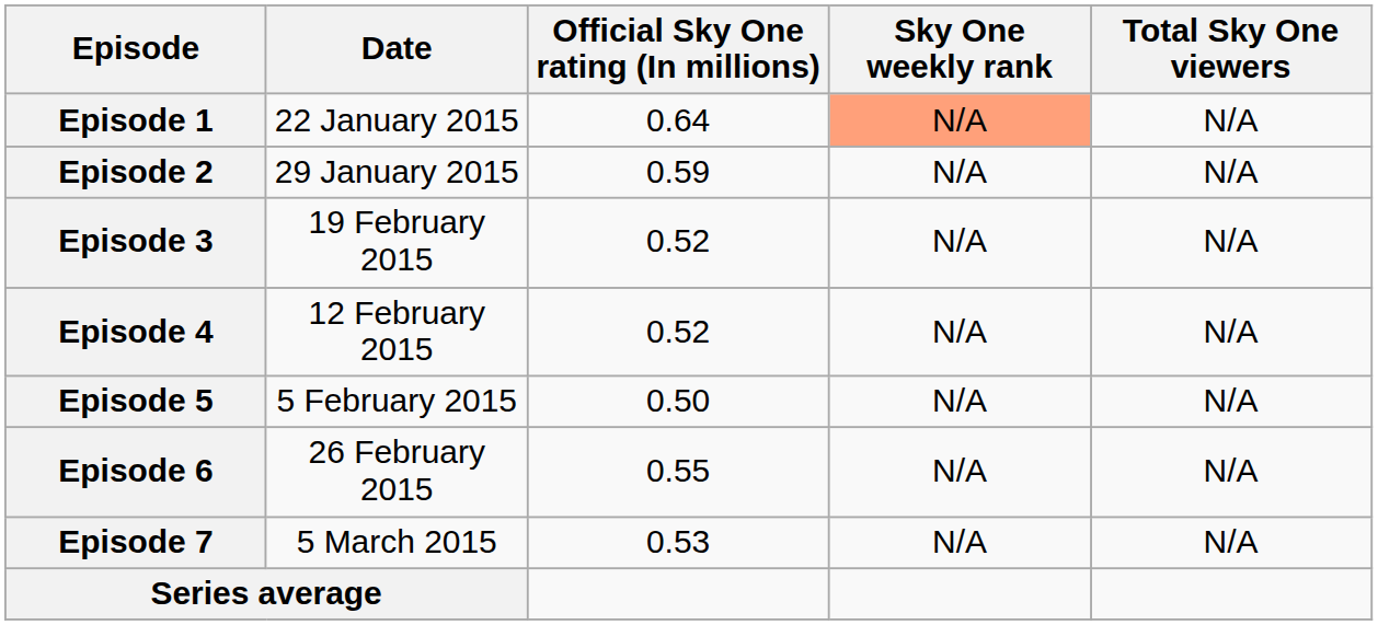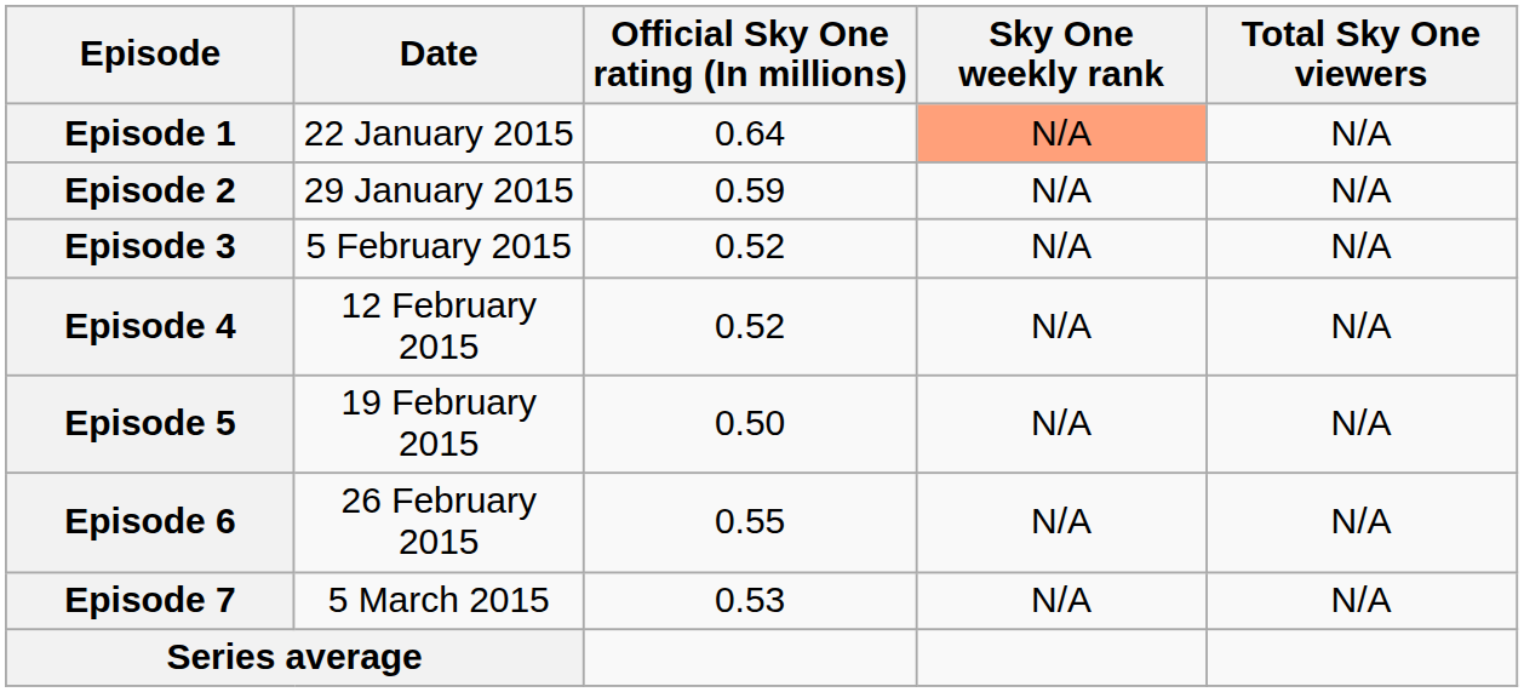 <table class="wikitable sortable" style="text-align:center">
 <tr>
 <th scope="col" style="width:120px;">Episode</th>
 <th scope="col" style="width:120px;">Date</th>
 <th scope="col" style="width:140px;">Official Sky One rating (In millions)</th>
 <th scope="col" style="width:120px;">Sky One weekly rank</th>
 <th scope="col" style="width:130px;">Total Sky One viewers</th>
 </tr>
 <tr>
 <th scope="row">Episode 1</th>
 <td>22 January 2015</td>
 <td>0.64</td>
 <td style="background: lightsalmon;">N/A</td>
 <td>N/A</td>
 </tr>
 <tr>
 <th scope="row">Episode 2</th>
 <td>29 January 2015</td>
 <td>0.59</td>
 <td>N/A</td>
 <td>N/A</td>
 </tr>
 <tr>
 <th scope="row">Episode 3</th>
-<td>19 February 2015</td>
+<td>5 February 2015</td>
 <td>0.52</td>
 <td>N/A</td>
 <td>N/A</td>
 </tr>
 <tr>
 <th scope="row">Episode 4</th>
 <td>12 February 2015</td>
 <td>0.52</td>
 <td>N/A</td>
 <td>N/A</td>
 </tr>
 <tr>
 <th scope="row">Episode 5</th>
-<td>5 February 2015</td>
+<td>19 February 2015</td>
 <td>0.50</td>
 <td>N/A</td>
 <td>N/A</td>
 </tr>
 <tr>
 <th scope="row">Episode 6</th>
 <td>26 February 2015</td>
 <td>0.55</td>
 <td>N/A</td>
 <td>N/A</td>
 </tr>
 <tr>
 <th scope="row">Episode 7</th>
 <td>5 March 2015</td>
 <td>0.53</td>
 <td>N/A</td>
 <td>N/A</td>
 </tr>
 <tr>
 <th scope="row" colspan="2">Series average</th>
 <td></td>
 <td></td>
 <td></td>
 </tr>
 </table>
